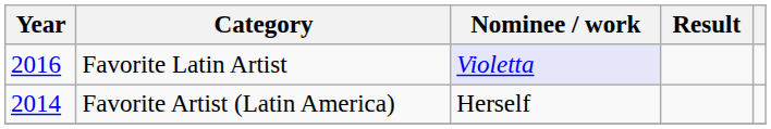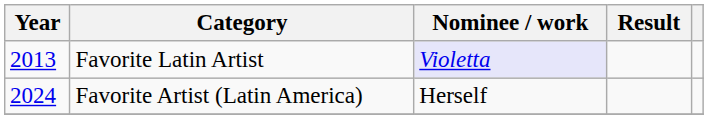 <table class="wikitable" style="width:55%;">
 <tr>
 <th>Year</th>
 <th>Category</th>
 <th>Nominee / work</th>
 <th>Result</th>
 <th></th>
 </tr>
 <tr>
-<td><a href='#'>2016</a></td>
+<td><a href='#'>2013</a></td>
 <td>Favorite Latin Artist</td>
 <td style="background: lavender;"><em><a href='#'>Violetta</a></em></td>
 <td></td>
 <td style="text-align:center;"></td>
 </tr>
 <tr>
-<td><a href='#'>2014</a></td>
+<td><a href='#'>2024</a></td>
 <td>Favorite Artist (Latin America)</td>
 <td>Herself</td>
 <td></td>
 <td style="text-align:center;"></td>
 </tr>
 <tr>
 </tr>
 </table>
